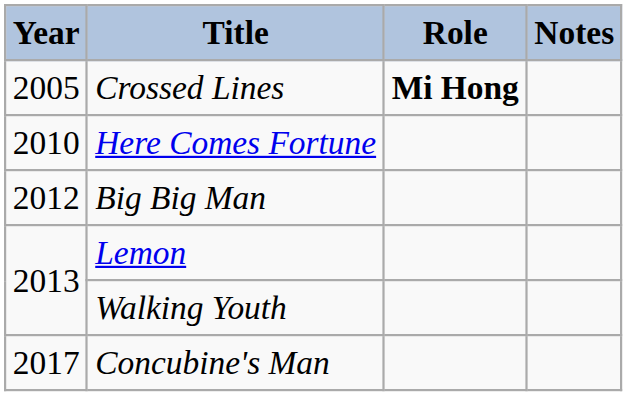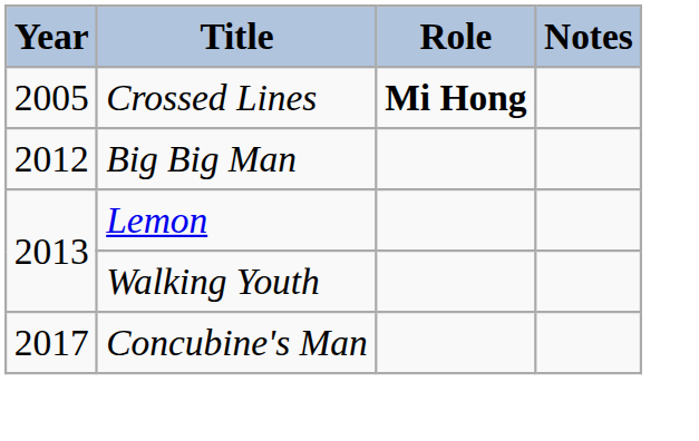 <table class="wikitable" style="font-size: 95%;">
 <tr>
 <th style="background-color: #B0C4DE;">Year</th>
 <th style="background-color: #B0C4DE;">Title</th>
 <th style="background-color: #B0C4DE;">Role</th>
 <th style="background-color: #B0C4DE;">Notes</th>
 </tr>
 <tr>
 <td>2005</td>
 <td><em>Crossed Lines</em></td>
 <td><strong>Mi Hong</strong></td>
-<td></td>
-</tr>
-<tr>
-<td>2010</td>
-<td><em><a href='#'>Here Comes Fortune</a></em></td>
-<td></td>
 <td></td>
 </tr>
 <tr>
 <td>2012</td>
 <td><em>Big Big Man</em></td>
 <td></td>
 <td></td>
 </tr>
 <tr>
 <td rowspan="2">2013</td>
 <td><em><a href='#'>Lemon</a></em></td>
 <td></td>
 <td></td>
 </tr>
 <tr>
 <td><em>Walking Youth</em></td>
 <td></td>
 <td></td>
 </tr>
 <tr>
 <td>2017</td>
 <td><em>Concubine's Man</em></td>
 <td></td>
 <td></td>
 </tr>
 </table>
